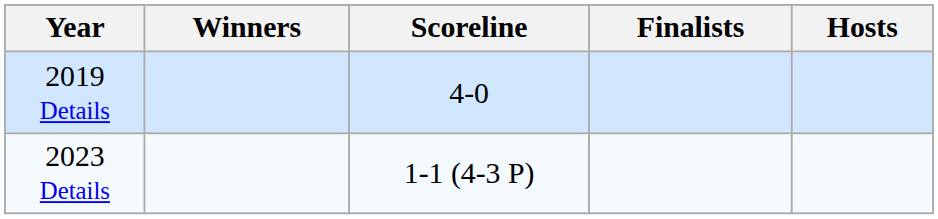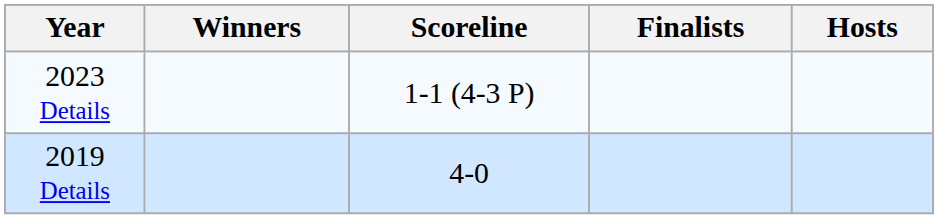 <table class="wikitable" border="1" width="500px">
 <tr>
 <th>Year</th>
 <th>Winners</th>
 <th>Scoreline</th>
 <th>Finalists</th>
 <th>Hosts</th>
 </tr>
+<tr align=center bgcolor=#F5FAFF>
+<td>2023<br><small><a href='#'>Details</a></small></td>
+<td></td>
+<td>1-1 (4-3 P)</td>
+<td></td>
+<td></td>
+</tr>
 <tr align=center bgcolor=#D0E7FF>
 <td>2019<br><small><a href='#'>Details</a></small></td>
 <td></td>
 <td>4-0</td>
 <td></td>
 <td></td>
 </tr>
-<tr align=center bgcolor=#F5FAFF>
-<td>2023<br><small><a href='#'>Details</a></small></td>
-<td></td>
-<td>1-1 (4-3 P)</td>
-<td></td>
-<td></td>
-</tr>
 </table>
